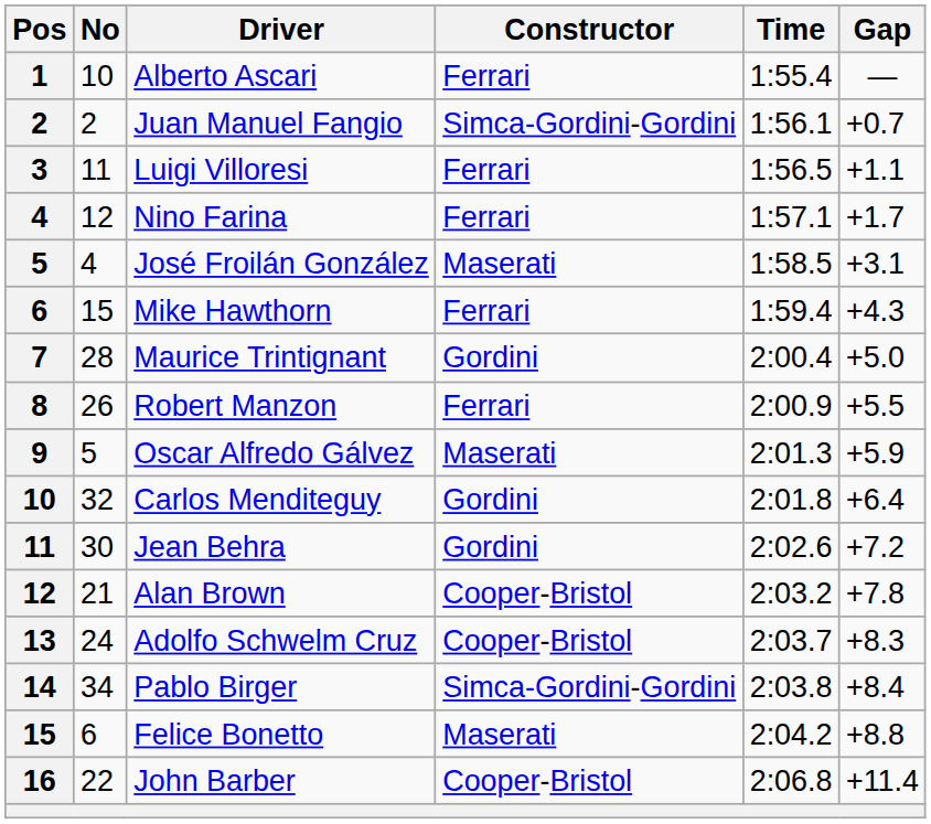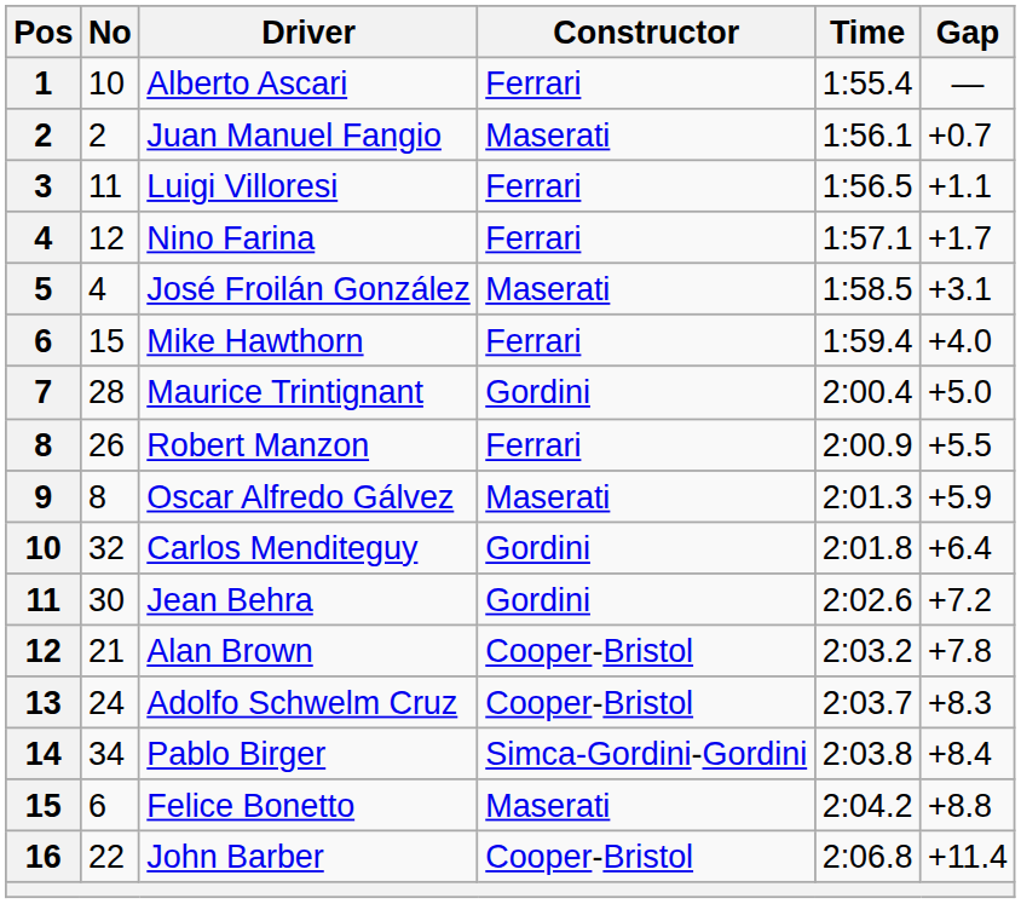 <table class="wikitable sortable" style="font-size: 95%;">
 <tr>
 <th>Pos</th>
 <th>No</th>
 <th>Driver</th>
 <th>Constructor</th>
 <th>Time</th>
 <th>Gap</th>
 </tr>
 <tr>
 <th>1</th>
 <td>10</td>
 <td> <a href='#'>Alberto Ascari</a></td>
 <td><a href='#'>Ferrari</a></td>
 <td>1:55.4</td>
 <td align="center">—</td>
 </tr>
 <tr>
 <th>2</th>
 <td>2</td>
 <td> <a href='#'>Juan Manuel Fangio</a></td>
-<td><a href='#'>Simca-Gordini</a>-<a href='#'>Gordini</a></td>
+<td><a href='#'>Maserati</a></td>
 <td>1:56.1</td>
 <td>+0.7</td>
 </tr>
 <tr>
 <th>3</th>
 <td>11</td>
 <td> <a href='#'>Luigi Villoresi</a></td>
 <td><a href='#'>Ferrari</a></td>
 <td>1:56.5</td>
 <td>+1.1</td>
 </tr>
 <tr>
 <th>4</th>
 <td>12</td>
 <td> <a href='#'>Nino Farina</a></td>
 <td><a href='#'>Ferrari</a></td>
 <td>1:57.1</td>
 <td>+1.7</td>
 </tr>
 <tr>
 <th>5</th>
 <td>4</td>
 <td> <a href='#'>José Froilán González</a></td>
 <td><a href='#'>Maserati</a></td>
 <td>1:58.5</td>
 <td>+3.1</td>
 </tr>
 <tr>
 <th>6</th>
 <td>15</td>
 <td> <a href='#'>Mike Hawthorn</a></td>
 <td><a href='#'>Ferrari</a></td>
 <td>1:59.4</td>
-<td>+4.3</td>
+<td>+4.0</td>
 </tr>
 <tr>
 <th>7</th>
 <td>28</td>
 <td> <a href='#'>Maurice Trintignant</a></td>
 <td><a href='#'>Gordini</a></td>
 <td>2:00.4</td>
 <td>+5.0</td>
 </tr>
 <tr>
 <th>8</th>
 <td>26</td>
 <td> <a href='#'>Robert Manzon</a></td>
 <td><a href='#'>Ferrari</a></td>
 <td>2:00.9</td>
 <td>+5.5</td>
 </tr>
 <tr>
 <th>9</th>
-<td>5</td>
+<td>8</td>
 <td> <a href='#'>Oscar Alfredo Gálvez</a></td>
 <td><a href='#'>Maserati</a></td>
 <td>2:01.3</td>
 <td>+5.9</td>
 </tr>
 <tr>
 <th>10</th>
 <td>32</td>
 <td> <a href='#'>Carlos Menditeguy</a></td>
 <td><a href='#'>Gordini</a></td>
 <td>2:01.8</td>
 <td>+6.4</td>
 </tr>
 <tr>
 <th>11</th>
 <td>30</td>
 <td> <a href='#'>Jean Behra</a></td>
 <td><a href='#'>Gordini</a></td>
 <td>2:02.6</td>
 <td>+7.2</td>
 </tr>
 <tr>
 <th>12</th>
 <td>21</td>
 <td> <a href='#'>Alan Brown</a></td>
 <td><a href='#'>Cooper</a>-<a href='#'>Bristol</a></td>
 <td>2:03.2</td>
 <td>+7.8</td>
 </tr>
 <tr>
 <th>13</th>
 <td>24</td>
 <td> <a href='#'>Adolfo Schwelm Cruz</a></td>
 <td><a href='#'>Cooper</a>-<a href='#'>Bristol</a></td>
 <td>2:03.7</td>
 <td>+8.3</td>
 </tr>
 <tr>
 <th>14</th>
 <td>34</td>
 <td> <a href='#'>Pablo Birger</a></td>
 <td><a href='#'>Simca-Gordini</a>-<a href='#'>Gordini</a></td>
 <td>2:03.8</td>
 <td>+8.4</td>
 </tr>
 <tr>
 <th>15</th>
 <td>6</td>
 <td> <a href='#'>Felice Bonetto</a></td>
 <td><a href='#'>Maserati</a></td>
 <td>2:04.2</td>
 <td>+8.8</td>
 </tr>
 <tr>
 <th>16</th>
 <td>22</td>
 <td> <a href='#'>John Barber</a></td>
 <td><a href='#'>Cooper</a>-<a href='#'>Bristol</a></td>
 <td>2:06.8</td>
 <td>+11.4</td>
 </tr>
 <tr>
 <th colspan="6"></th>
 </tr>
 </table>
